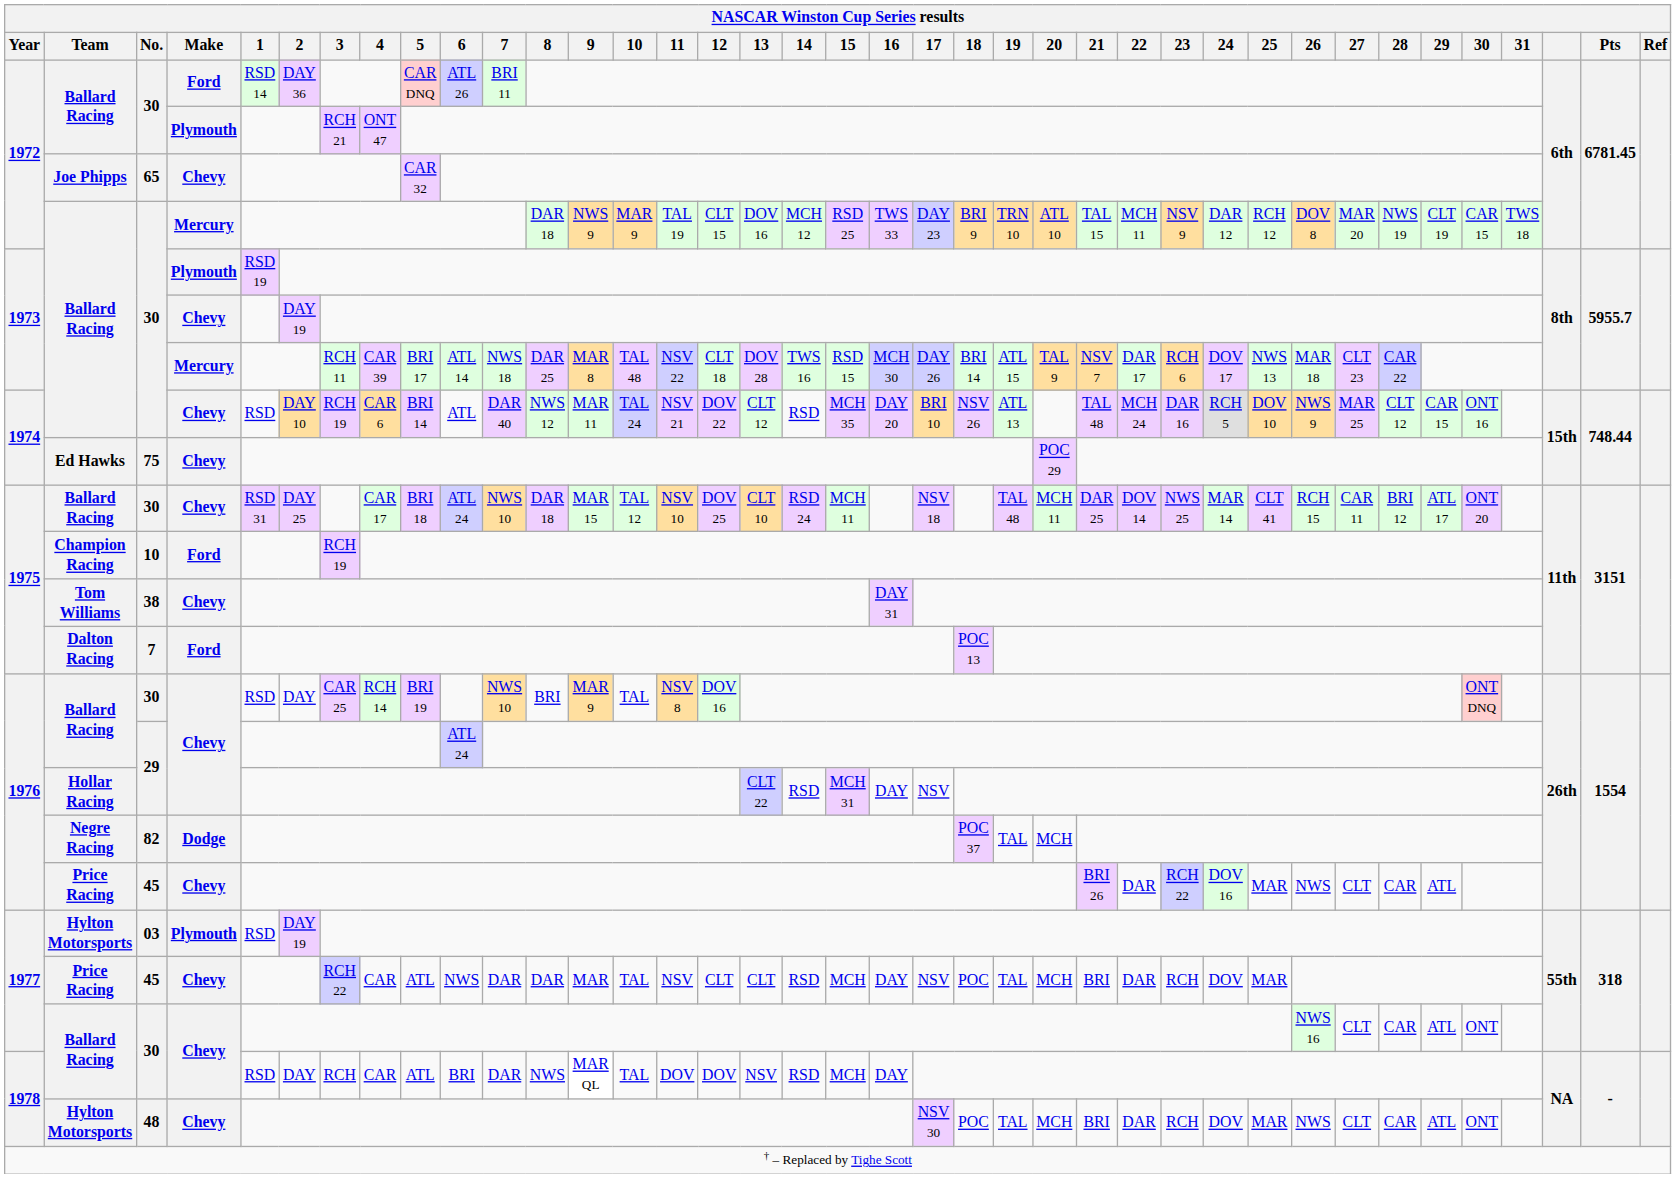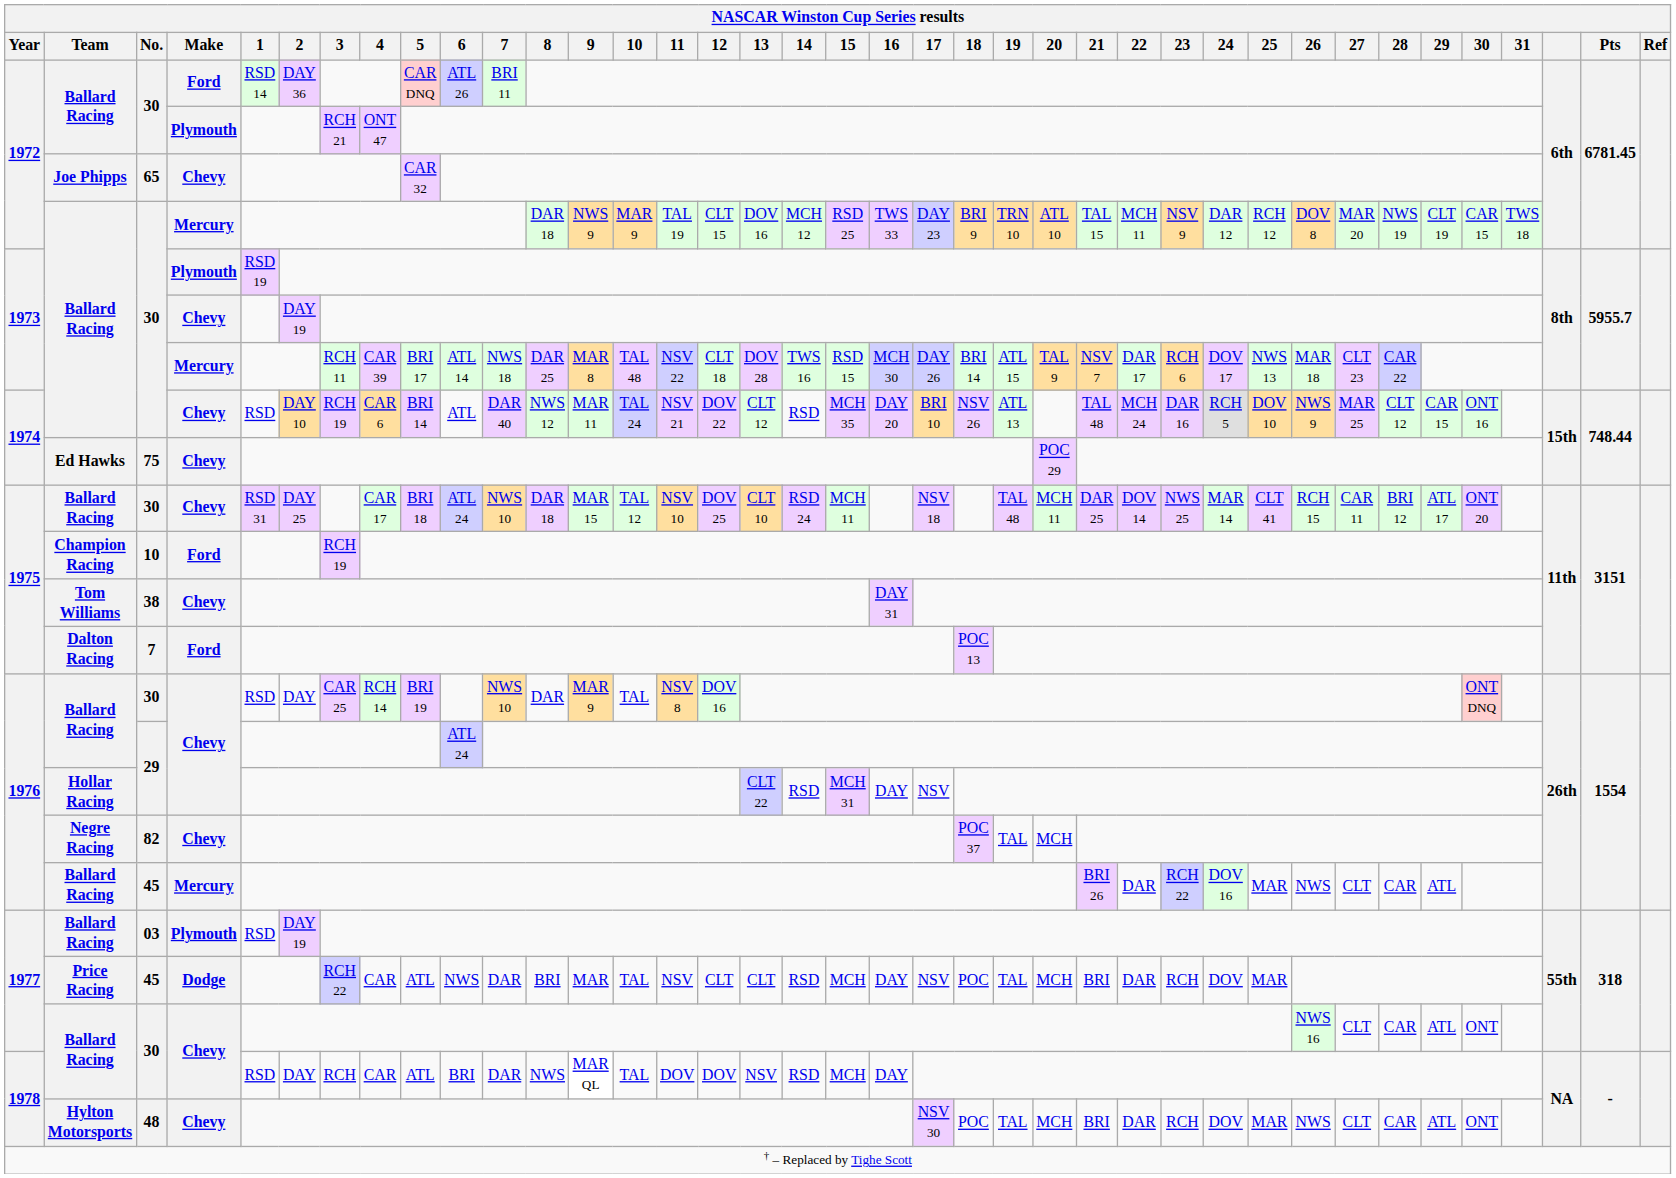 <table class="wikitable" style="text-align:center; font-size:75%">
 <tr>
 <th colspan="38"><a href='#'>NASCAR Winston Cup Series</a> results</th>
 </tr>
 <tr>
 <th>Year</th>
 <th>Team</th>
 <th>No.</th>
 <th>Make</th>
 <th>1</th>
 <th>2</th>
 <th>3</th>
 <th>4</th>
 <th>5</th>
 <th>6</th>
 <th>7</th>
 <th>8</th>
 <th>9</th>
 <th>10</th>
 <th>11</th>
 <th>12</th>
 <th>13</th>
 <th>14</th>
 <th>15</th>
 <th>16</th>
 <th>17</th>
 <th>18</th>
 <th>19</th>
 <th>20</th>
 <th>21</th>
 <th>22</th>
 <th>23</th>
 <th>24</th>
 <th>25</th>
 <th>26</th>
 <th>27</th>
 <th>28</th>
 <th>29</th>
 <th>30</th>
 <th>31</th>
 <th></th>
 <th>Pts</th>
 <th>Ref</th>
 </tr>
 <tr>
 <th rowspan=4><a href='#'>1972</a></th>
 <th rowspan=2><a href='#'>Ballard Racing</a></th>
 <th rowspan=2>30</th>
 <th><a href='#'>Ford</a></th>
 <td style="background:#DFFFDF;"><a href='#'>RSD</a><br><small>14</small></td>
 <td style="background:#EFCFFF;"><a href='#'>DAY</a><br><small>36</small></td>
 <td colspan=2></td>
 <td style="background:#FFCFCF;"><a href='#'>CAR</a><br><small>DNQ</small></td>
 <td style="background:#CFCFFF;"><a href='#'>ATL</a><br><small>26</small></td>
 <td style="background:#DFFFDF;"><a href='#'>BRI</a><br><small>11</small></td>
 <td colspan=24></td>
 <th rowspan=4>6th</th>
 <th rowspan=4>6781.45</th>
 <th rowspan=4></th>
 </tr>
 <tr>
 <th><a href='#'>Plymouth</a></th>
 <td colspan=2></td>
 <td style="background:#EFCFFF;"><a href='#'>RCH</a><br><small>21</small></td>
 <td style="background:#EFCFFF;"><a href='#'>ONT</a><br><small>47</small></td>
 <td colspan=27></td>
 </tr>
 <tr>
 <th><a href='#'>Joe Phipps</a></th>
 <th>65</th>
 <th><a href='#'>Chevy</a></th>
 <td colspan=4></td>
 <td style="background:#EFCFFF;"><a href='#'>CAR</a><br><small>32</small></td>
 <td colspan=26></td>
 </tr>
 <tr>
 <th rowspan=5><a href='#'>Ballard Racing</a></th>
 <th rowspan=5>30</th>
 <th><a href='#'>Mercury</a></th>
 <td colspan=7></td>
 <td style="background:#DFFFDF;"><a href='#'>DAR</a><br><small>18</small></td>
 <td style="background:#FFDF9F;"><a href='#'>NWS</a><br><small>9</small></td>
 <td style="background:#FFDF9F;"><a href='#'>MAR</a><br><small>9</small></td>
 <td style="background:#DFFFDF;"><a href='#'>TAL</a><br><small>19</small></td>
 <td style="background:#DFFFDF;"><a href='#'>CLT</a><br><small>15</small></td>
 <td style="background:#DFFFDF;"><a href='#'>DOV</a><br><small>16</small></td>
 <td style="background:#DFFFDF;"><a href='#'>MCH</a><br><small>12</small></td>
 <td style="background:#EFCFFF;"><a href='#'>RSD</a><br><small>25</small></td>
 <td style="background:#EFCFFF;"><a href='#'>TWS</a><br><small>33</small></td>
 <td style="background:#CFCFFF;"><a href='#'>DAY</a><br><small>23</small></td>
 <td style="background:#FFDF9F;"><a href='#'>BRI</a><br><small>9</small></td>
 <td style="background:#FFDF9F;"><a href='#'>TRN</a><br><small>10</small></td>
 <td style="background:#FFDF9F;"><a href='#'>ATL</a><br><small>10</small></td>
 <td style="background:#DFFFDF;"><a href='#'>TAL</a><br><small>15</small></td>
 <td style="background:#DFFFDF;"><a href='#'>MCH</a><br><small>11</small></td>
 <td style="background:#FFDF9F;"><a href='#'>NSV</a><br><small>9</small></td>
 <td style="background:#DFFFDF;"><a href='#'>DAR</a><br><small>12</small></td>
 <td style="background:#DFFFDF;"><a href='#'>RCH</a><br><small>12</small></td>
 <td style="background:#FFDF9F;"><a href='#'>DOV</a><br><small>8</small></td>
 <td style="background:#DFFFDF;"><a href='#'>MAR</a><br><small>20</small></td>
 <td style="background:#DFFFDF;"><a href='#'>NWS</a><br><small>19</small></td>
 <td style="background:#DFFFDF;"><a href='#'>CLT</a><br><small>19</small></td>
 <td style="background:#DFFFDF;"><a href='#'>CAR</a><br><small>15</small></td>
 <td style="background:#DFFFDF;"><a href='#'>TWS</a><br><small>18</small></td>
 </tr>
 <tr>
 <th rowspan=3><a href='#'>1973</a></th>
 <th><a href='#'>Plymouth</a></th>
 <td style="background:#EFCFFF;"><a href='#'>RSD</a><br><small>19</small></td>
 <td colspan=30></td>
 <th rowspan=3>8th</th>
 <th rowspan=3>5955.7</th>
 <th rowspan=3></th>
 </tr>
 <tr>
 <th><a href='#'>Chevy</a></th>
 <td></td>
 <td style="background:#EFCFFF;"><a href='#'>DAY</a><br><small>19</small></td>
 <td colspan=29></td>
 </tr>
 <tr>
 <th><a href='#'>Mercury</a></th>
 <td colspan=2></td>
 <td style="background:#DFFFDF;"><a href='#'>RCH</a><br><small>11</small></td>
 <td style="background:#EFCFFF;"><a href='#'>CAR</a><br><small>39</small></td>
 <td style="background:#DFFFDF;"><a href='#'>BRI</a><br><small>17</small></td>
 <td style="background:#DFFFDF;"><a href='#'>ATL</a><br><small>14</small></td>
 <td style="background:#DFFFDF;"><a href='#'>NWS</a><br><small>18</small></td>
 <td style="background:#EFCFFF;"><a href='#'>DAR</a><br><small>25</small></td>
 <td style="background:#FFDF9F;"><a href='#'>MAR</a><br><small>8</small></td>
 <td style="background:#EFCFFF;"><a href='#'>TAL</a><br><small>48</small></td>
 <td style="background:#CFCFFF;"><a href='#'>NSV</a><br><small>22</small></td>
 <td style="background:#DFFFDF;"><a href='#'>CLT</a><br><small>18</small></td>
 <td style="background:#EFCFFF;"><a href='#'>DOV</a><br><small>28</small></td>
 <td style="background:#DFFFDF;"><a href='#'>TWS</a><br><small>16</small></td>
 <td style="background:#DFFFDF;"><a href='#'>RSD</a><br><small>15</small></td>
 <td style="background:#CFCFFF;"><a href='#'>MCH</a><br><small>30</small></td>
 <td style="background:#CFCFFF;"><a href='#'>DAY</a><br><small>26</small></td>
 <td style="background:#DFFFDF;"><a href='#'>BRI</a><br><small>14</small></td>
 <td style="background:#DFFFDF;"><a href='#'>ATL</a><br><small>15</small></td>
 <td style="background:#FFDF9F;"><a href='#'>TAL</a><br><small>9</small></td>
 <td style="background:#FFDF9F;"><a href='#'>NSV</a><br><small>7</small></td>
 <td style="background:#DFFFDF;"><a href='#'>DAR</a><br><small>17</small></td>
 <td style="background:#FFDF9F;"><a href='#'>RCH</a><br><small>6</small></td>
 <td style="background:#EFCFFF;"><a href='#'>DOV</a><br><small>17</small></td>
 <td style="background:#DFFFDF;"><a href='#'>NWS</a><br><small>13</small></td>
 <td style="background:#DFFFDF;"><a href='#'>MAR</a><br><small>18</small></td>
 <td style="background:#EFCFFF;"><a href='#'>CLT</a><br><small>23</small></td>
 <td style="background:#CFCFFF;"><a href='#'>CAR</a><br><small>22</small></td>
 <td colspan=3></td>
 </tr>
 <tr>
 <th rowspan=2><a href='#'>1974</a></th>
 <th><a href='#'>Chevy</a></th>
 <td><a href='#'>RSD</a></td>
 <td style="background:#FFDF9F;"><a href='#'>DAY</a><br><small>10</small></td>
 <td style="background:#EFCFFF;"><a href='#'>RCH</a><br><small>19</small></td>
 <td style="background:#FFDF9F;"><a href='#'>CAR</a><br><small>6</small></td>
 <td style="background:#EFCFFF;"><a href='#'>BRI</a><br><small>14</small></td>
 <td><a href='#'>ATL</a></td>
 <td style="background:#EFCFFF;"><a href='#'>DAR</a><br><small>40</small></td>
 <td style="background:#DFFFDF;"><a href='#'>NWS</a><br><small>12</small></td>
 <td style="background:#DFFFDF;"><a href='#'>MAR</a><br><small>11</small></td>
 <td style="background:#CFCFFF;"><a href='#'>TAL</a><br><small>24</small></td>
 <td style="background:#EFCFFF;"><a href='#'>NSV</a><br><small>21</small></td>
 <td style="background:#EFCFFF;"><a href='#'>DOV</a><br><small>22</small></td>
 <td style="background:#DFFFDF;"><a href='#'>CLT</a><br><small>12</small></td>
 <td><a href='#'>RSD</a></td>
 <td style="background:#EFCFFF;"><a href='#'>MCH</a><br><small>35</small></td>
 <td style="background:#EFCFFF;"><a href='#'>DAY</a><br><small>20</small></td>
 <td style="background:#FFDF9F;"><a href='#'>BRI</a><br><small>10</small></td>
 <td style="background:#EFCFFF;"><a href='#'>NSV</a><br><small>26</small></td>
 <td style="background:#DFFFDF;"><a href='#'>ATL</a><br><small>13</small></td>
 <td></td>
 <td style="background:#EFCFFF;"><a href='#'>TAL</a><br><small>48</small></td>
 <td style="background:#EFCFFF;"><a href='#'>MCH</a><br><small>24</small></td>
 <td style="background:#EFCFFF;"><a href='#'>DAR</a><br><small>16</small></td>
 <td style="background:#DFDFDF;"><a href='#'>RCH</a><br><small>5</small></td>
 <td style="background:#FFDF9F;"><a href='#'>DOV</a><br><small>10</small></td>
 <td style="background:#FFDF9F;"><a href='#'>NWS</a><br><small>9</small></td>
 <td style="background:#EFCFFF;"><a href='#'>MAR</a><br><small>25</small></td>
 <td style="background:#DFFFDF;"><a href='#'>CLT</a><br><small>12</small></td>
 <td style="background:#DFFFDF;"><a href='#'>CAR</a><br><small>15</small></td>
 <td style="background:#DFFFDF;"><a href='#'>ONT</a><br><small>16</small></td>
 <td></td>
 <th rowspan=2>15th</th>
 <th rowspan=2>748.44</th>
 <th rowspan=2></th>
 </tr>
 <tr>
 <th>Ed Hawks</th>
 <th>75</th>
 <th><a href='#'>Chevy</a></th>
 <td colspan=19></td>
 <td style="background:#EFCFFF;"><a href='#'>POC</a><br><small>29</small></td>
 <td colspan=11></td>
 </tr>
 <tr>
 <th rowspan=4><a href='#'>1975</a></th>
 <th><a href='#'>Ballard Racing</a></th>
 <th>30</th>
 <th><a href='#'>Chevy</a></th>
 <td style="background:#EFCFFF;"><a href='#'>RSD</a><br><small>31</small></td>
 <td style="background:#EFCFFF;"><a href='#'>DAY</a><br><small>25</small></td>
 <td></td>
 <td style="background:#DFFFDF;"><a href='#'>CAR</a><br><small>17</small></td>
 <td style="background:#EFCFFF;"><a href='#'>BRI</a><br><small>18</small></td>
 <td style="background:#CFCFFF;"><a href='#'>ATL</a><br><small>24</small></td>
 <td style="background:#FFDF9F;"><a href='#'>NWS</a><br><small>10</small></td>
 <td style="background:#EFCFFF;"><a href='#'>DAR</a><br><small>18</small></td>
 <td style="background:#DFFFDF;"><a href='#'>MAR</a><br><small>15</small></td>
 <td style="background:#DFFFDF;"><a href='#'>TAL</a><br><small>12</small></td>
 <td style="background:#FFDF9F;"><a href='#'>NSV</a><br><small>10</small></td>
 <td style="background:#EFCFFF;"><a href='#'>DOV</a><br><small>25</small></td>
 <td style="background:#FFDF9F;"><a href='#'>CLT</a><br><small>10</small></td>
 <td style="background:#EFCFFF;"><a href='#'>RSD</a><br><small>24</small></td>
 <td style="background:#DFFFDF;"><a href='#'>MCH</a><br><small>11</small></td>
 <td></td>
 <td style="background:#EFCFFF;"><a href='#'>NSV</a><br><small>18</small></td>
 <td></td>
 <td style="background:#EFCFFF;"><a href='#'>TAL</a><br><small>48</small></td>
 <td style="background:#DFFFDF;"><a href='#'>MCH</a><br><small>11</small></td>
 <td style="background:#EFCFFF;"><a href='#'>DAR</a><br><small>25</small></td>
 <td style="background:#EFCFFF;"><a href='#'>DOV</a><br><small>14</small></td>
 <td style="background:#EFCFFF;"><a href='#'>NWS</a><br><small>25</small></td>
 <td style="background:#DFFFDF;"><a href='#'>MAR</a><br><small>14</small></td>
 <td style="background:#EFCFFF;"><a href='#'>CLT</a><br><small>41</small></td>
 <td style="background:#DFFFDF;"><a href='#'>RCH</a><br><small>15</small></td>
 <td style="background:#DFFFDF;"><a href='#'>CAR</a><br><small>11</small></td>
 <td style="background:#DFFFDF;"><a href='#'>BRI</a><br><small>12</small></td>
 <td style="background:#DFFFDF;"><a href='#'>ATL</a><br><small>17</small></td>
 <td style="background:#EFCFFF;"><a href='#'>ONT</a><br><small>20</small></td>
 <td></td>
 <th rowspan=4>11th</th>
 <th rowspan=4>3151</th>
 <th rowspan=4></th>
 </tr>
 <tr>
 <th><a href='#'>Champion Racing</a></th>
 <th>10</th>
 <th><a href='#'>Ford</a></th>
 <td colspan=2></td>
 <td style="background:#EFCFFF;"><a href='#'>RCH</a><br><small>19</small></td>
 <td colspan=28></td>
 </tr>
 <tr>
 <th><a href='#'>Tom Williams</a></th>
 <th>38</th>
 <th><a href='#'>Chevy</a></th>
 <td colspan=15></td>
 <td style="background:#EFCFFF;"><a href='#'>DAY</a><br><small>31</small></td>
 <td colspan=15></td>
 </tr>
 <tr>
 <th><a href='#'>Dalton Racing</a></th>
 <th>7</th>
 <th><a href='#'>Ford</a></th>
 <td colspan=17></td>
 <td style="background:#EFCFFF;"><a href='#'>POC</a><br><small>13</small></td>
 <td colspan=13></td>
 </tr>
 <tr>
 <th rowspan=5><a href='#'>1976</a></th>
 <th rowspan=2><a href='#'>Ballard Racing</a></th>
 <th>30</th>
 <th rowspan=3><a href='#'>Chevy</a></th>
 <td><a href='#'>RSD</a></td>
 <td><a href='#'>DAY</a></td>
 <td style="background:#EFCFFF;"><a href='#'>CAR</a><br><small>25</small></td>
 <td style="background:#DFFFDF;"><a href='#'>RCH</a><br><small>14</small></td>
 <td style="background:#EFCFFF;"><a href='#'>BRI</a><br><small>19</small></td>
 <td></td>
 <td style="background:#FFDF9F;"><a href='#'>NWS</a><br><small>10</small></td>
-<td><a href='#'>BRI</a></td>
+<td><a href='#'>DAR</a></td>
 <td style="background:#FFDF9F;"><a href='#'>MAR</a><br><small>9</small></td>
 <td><a href='#'>TAL</a></td>
 <td style="background:#FFDF9F;"><a href='#'>NSV</a><br><small>8</small></td>
 <td style="background:#DFFFDF;"><a href='#'>DOV</a><br><small>16</small></td>
 <td colspan=17></td>
 <td style="background:#FFCFCF;"><a href='#'>ONT</a><br><small>DNQ</small></td>
 <td></td>
 <th rowspan=5>26th</th>
 <th rowspan=5>1554</th>
 <th rowspan=5></th>
 </tr>
 <tr>
 <th rowspan=2>29</th>
 <td colspan=5></td>
 <td style="background:#CFCFFF;"><a href='#'>ATL</a><br><small>24</small></td>
 <td colspan=25></td>
 </tr>
 <tr>
 <th><a href='#'>Hollar Racing</a></th>
 <td colspan=12></td>
 <td style="background:#CFCFFF;"><a href='#'>CLT</a><br><small>22</small></td>
 <td><a href='#'>RSD</a></td>
 <td style="background:#EFCFFF;"><a href='#'>MCH</a><br><small>31</small></td>
 <td><a href='#'>DAY</a></td>
 <td><a href='#'>NSV</a></td>
 <td colspan=14></td>
 </tr>
 <tr>
 <th><a href='#'>Negre Racing</a></th>
 <th>82</th>
-<th><a href='#'>Dodge</a></th>
+<th><a href='#'>Chevy</a></th>
 <td colspan=17></td>
 <td style="background:#EFCFFF;"><a href='#'>POC</a><br><small>37</small></td>
 <td><a href='#'>TAL</a></td>
 <td><a href='#'>MCH</a></td>
 <td colspan=11></td>
 </tr>
 <tr>
-<th><a href='#'>Price Racing</a></th>
+<th><a href='#'>Ballard Racing</a></th>
 <th>45</th>
-<th><a href='#'>Chevy</a></th>
+<th><a href='#'>Mercury</a></th>
 <td colspan=20></td>
 <td style="background:#EFCFFF;"><a href='#'>BRI</a><br><small>26</small></td>
 <td><a href='#'>DAR</a></td>
 <td style="background:#CFCFFF;"><a href='#'>RCH</a><br><small>22</small></td>
 <td style="background:#DFFFDF;"><a href='#'>DOV</a><br><small>16</small></td>
 <td><a href='#'>MAR</a></td>
 <td><a href='#'>NWS</a></td>
 <td><a href='#'>CLT</a></td>
 <td><a href='#'>CAR</a></td>
 <td><a href='#'>ATL</a></td>
 <td colspan=2></td>
 </tr>
 <tr>
 <th rowspan=3><a href='#'>1977</a></th>
-<th><a href='#'>Hylton Motorsports</a></th>
+<th><a href='#'>Ballard Racing</a></th>
 <th>03</th>
 <th><a href='#'>Plymouth</a></th>
 <td><a href='#'>RSD</a></td>
 <td style="background:#EFCFFF;"><a href='#'>DAY</a><br><small>19</small></td>
 <td colspan=29></td>
 <th rowspan=3>55th</th>
 <th rowspan=3>318</th>
 <th rowspan=3></th>
 </tr>
 <tr>
 <th><a href='#'>Price Racing</a></th>
 <th>45</th>
-<th><a href='#'>Chevy</a></th>
+<th><a href='#'>Dodge</a></th>
 <td colspan=2></td>
 <td style="background:#CFCFFF;"><a href='#'>RCH</a><br><small>22</small></td>
 <td><a href='#'>CAR</a></td>
 <td><a href='#'>ATL</a></td>
 <td><a href='#'>NWS</a></td>
 <td><a href='#'>DAR</a></td>
-<td><a href='#'>DAR</a></td>
+<td><a href='#'>BRI</a></td>
 <td><a href='#'>MAR</a></td>
 <td><a href='#'>TAL</a></td>
 <td><a href='#'>NSV</a></td>
 <td><a href='#'>CLT</a></td>
 <td><a href='#'>CLT</a></td>
 <td><a href='#'>RSD</a></td>
 <td><a href='#'>MCH</a></td>
 <td><a href='#'>DAY</a></td>
 <td><a href='#'>NSV</a></td>
 <td><a href='#'>POC</a></td>
 <td><a href='#'>TAL</a></td>
 <td><a href='#'>MCH</a></td>
 <td><a href='#'>BRI</a></td>
 <td><a href='#'>DAR</a></td>
 <td><a href='#'>RCH</a></td>
 <td><a href='#'>DOV</a></td>
 <td><a href='#'>MAR</a></td>
 <td colspan=6></td>
 </tr>
 <tr>
 <th rowspan=2><a href='#'>Ballard Racing</a></th>
 <th rowspan=2>30</th>
 <th rowspan=2><a href='#'>Chevy</a></th>
 <td colspan=25></td>
 <td style="background:#DFFFDF;"><a href='#'>NWS</a><br><small>16</small></td>
 <td><a href='#'>CLT</a></td>
 <td><a href='#'>CAR</a></td>
 <td><a href='#'>ATL</a></td>
 <td><a href='#'>ONT</a></td>
 <td></td>
 </tr>
 <tr>
 <th rowspan=2><a href='#'>1978</a></th>
 <td><a href='#'>RSD</a></td>
 <td><a href='#'>DAY</a></td>
 <td><a href='#'>RCH</a></td>
 <td><a href='#'>CAR</a></td>
 <td><a href='#'>ATL</a></td>
 <td><a href='#'>BRI</a></td>
 <td><a href='#'>DAR</a></td>
 <td><a href='#'>NWS</a></td>
 <td style="background:#ffffff;"><a href='#'>MAR</a><br><small>QL</small></td>
 <td><a href='#'>TAL</a></td>
 <td><a href='#'>DOV</a></td>
 <td><a href='#'>DOV</a></td>
 <td><a href='#'>NSV</a></td>
 <td><a href='#'>RSD</a></td>
 <td><a href='#'>MCH</a></td>
 <td><a href='#'>DAY</a></td>
 <td colspan=15></td>
 <th rowspan=2>NA</th>
 <th rowspan=2>-</th>
 <th rowspan=2></th>
 </tr>
 <tr>
 <th><a href='#'>Hylton Motorsports</a></th>
 <th>48</th>
 <th><a href='#'>Chevy</a></th>
 <td colspan=16></td>
 <td style="background:#EFCFFF;"><a href='#'>NSV</a><br><small>30</small></td>
 <td><a href='#'>POC</a></td>
 <td><a href='#'>TAL</a></td>
 <td><a href='#'>MCH</a></td>
 <td><a href='#'>BRI</a></td>
 <td><a href='#'>DAR</a></td>
 <td><a href='#'>RCH</a></td>
 <td><a href='#'>DOV</a></td>
 <td><a href='#'>MAR</a></td>
 <td><a href='#'>NWS</a></td>
 <td><a href='#'>CLT</a></td>
 <td><a href='#'>CAR</a></td>
 <td><a href='#'>ATL</a></td>
 <td><a href='#'>ONT</a></td>
 <td></td>
 </tr>
 <tr>
 <td colspan=43><small><sup>†</sup> – Replaced by <a href='#'>Tighe Scott</a></small></td>
 </tr>
 </table>
